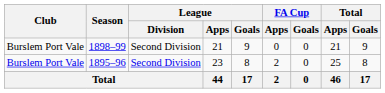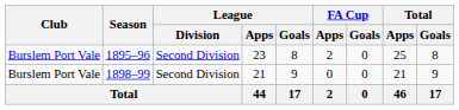 <table class="wikitable" style="text-align:center">
 <tr>
 <th rowspan="2">Club</th>
 <th rowspan="2">Season</th>
 <th colspan="3">League</th>
 <th colspan="2"><a href='#'>FA Cup</a></th>
 <th colspan="2">Total</th>
 </tr>
 <tr>
 <th>Division</th>
 <th>Apps</th>
 <th>Goals</th>
 <th>Apps</th>
 <th>Goals</th>
 <th>Apps</th>
 <th>Goals</th>
 </tr>
 <tr>
+<td><a href='#'>Burslem Port Vale</a></td>
+<td><a href='#'>1895–96</a></td>
+<td><a href='#'>Second Division</a></td>
+<td>23</td>
+<td>8</td>
+<td>2</td>
+<td>0</td>
+<td>25</td>
+<td>8</td>
+</tr>
+<tr>
 <td>Burslem Port Vale</td>
 <td><a href='#'>1898–99</a></td>
 <td>Second Division</td>
 <td>21</td>
 <td>9</td>
 <td>0</td>
 <td>0</td>
 <td>21</td>
 <td>9</td>
 </tr>
 <tr>
-<td><a href='#'>Burslem Port Vale</a></td>
-<td><a href='#'>1895–96</a></td>
-<td><a href='#'>Second Division</a></td>
-<td>23</td>
-<td>8</td>
-<td>2</td>
-<td>0</td>
-<td>25</td>
-<td>8</td>
-</tr>
-<tr>
 <th colspan="3">Total</th>
 <th>44</th>
 <th>17</th>
 <th>2</th>
 <th>0</th>
 <th>46</th>
 <th>17</th>
 </tr>
 </table>
